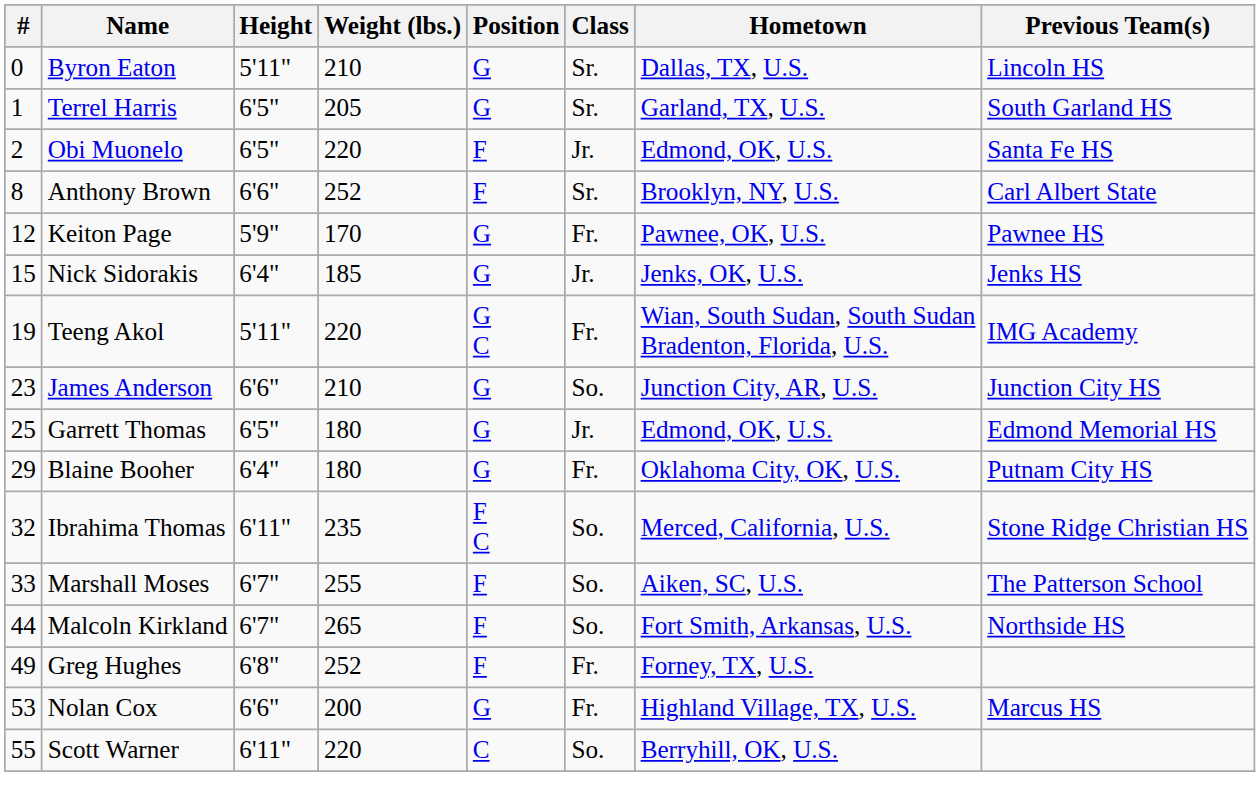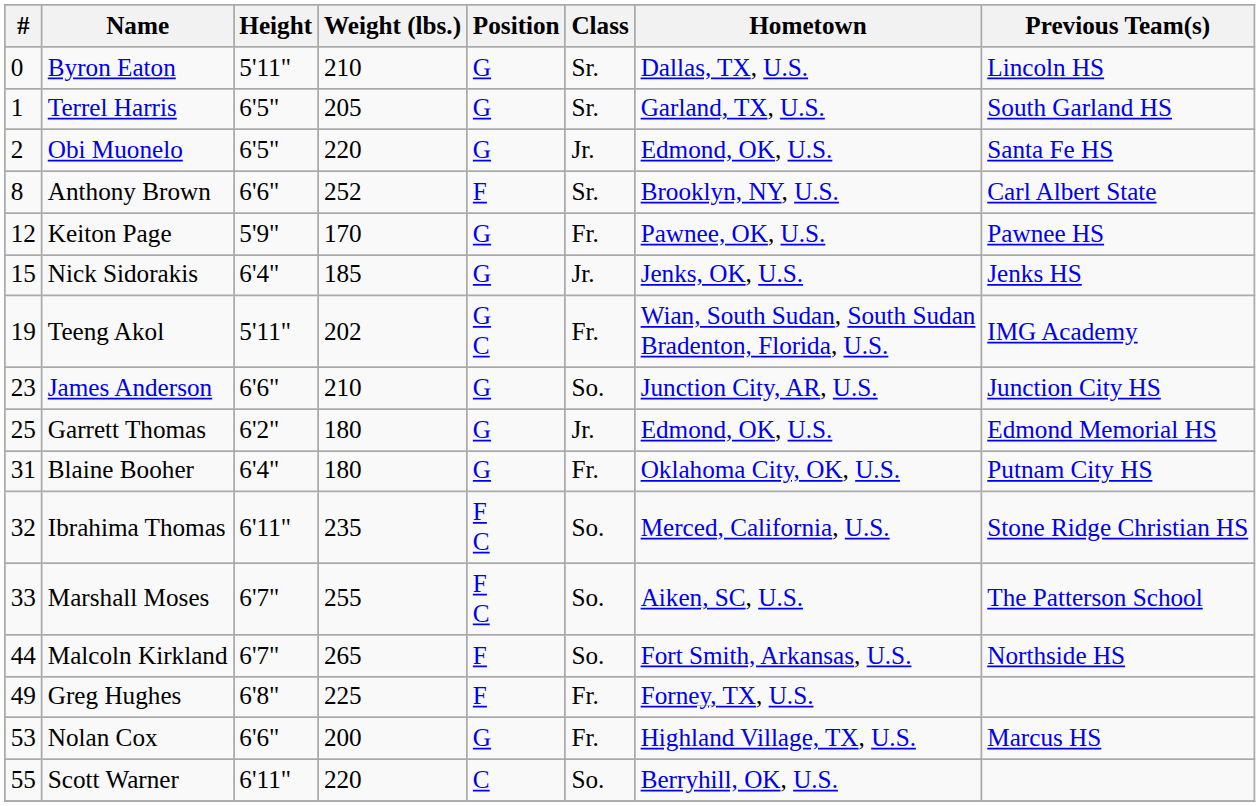 <table class="wikitable" style="font-size: 90%">
 <tr>
 <th>#</th>
 <th>Name</th>
 <th>Height</th>
 <th>Weight (lbs.)</th>
 <th>Position</th>
 <th>Class</th>
 <th>Hometown</th>
 <th>Previous Team(s)</th>
 </tr>
 <tr>
 <td>0</td>
 <td><a href='#'>Byron Eaton</a></td>
 <td>5'11"</td>
 <td>210</td>
 <td><a href='#'>G</a></td>
 <td>Sr.</td>
 <td><a href='#'>Dallas, TX</a>, <a href='#'>U.S.</a></td>
 <td><a href='#'>Lincoln HS</a></td>
 </tr>
 <tr>
 <td>1</td>
 <td><a href='#'>Terrel Harris</a></td>
 <td>6'5"</td>
 <td>205</td>
 <td><a href='#'>G</a></td>
 <td>Sr.</td>
 <td><a href='#'>Garland, TX</a>, <a href='#'>U.S.</a></td>
 <td><a href='#'>South Garland HS</a></td>
 </tr>
 <tr>
 <td>2</td>
 <td><a href='#'>Obi Muonelo</a></td>
 <td>6'5"</td>
 <td>220</td>
-<td><a href='#'>F</a></td>
+<td><a href='#'>G</a></td>
 <td>Jr.</td>
 <td><a href='#'>Edmond, OK</a>, <a href='#'>U.S.</a></td>
 <td><a href='#'>Santa Fe HS</a></td>
 </tr>
 <tr>
 <td>8</td>
 <td>Anthony Brown</td>
 <td>6'6"</td>
 <td>252</td>
 <td><a href='#'>F</a></td>
 <td>Sr.</td>
 <td><a href='#'>Brooklyn, NY</a>, <a href='#'>U.S.</a></td>
 <td><a href='#'>Carl Albert State</a></td>
 </tr>
 <tr>
 <td>12</td>
 <td>Keiton Page</td>
 <td>5'9"</td>
 <td>170</td>
 <td><a href='#'>G</a></td>
 <td>Fr.</td>
 <td><a href='#'>Pawnee, OK</a>, <a href='#'>U.S.</a></td>
 <td><a href='#'>Pawnee HS</a></td>
 </tr>
 <tr>
 <td>15</td>
 <td>Nick Sidorakis</td>
 <td>6'4"</td>
 <td>185</td>
 <td><a href='#'>G</a></td>
 <td>Jr.</td>
 <td><a href='#'>Jenks, OK</a>, <a href='#'>U.S.</a></td>
 <td><a href='#'>Jenks HS</a></td>
 </tr>
 <tr>
 <td>19</td>
 <td>Teeng Akol</td>
 <td>5'11"</td>
-<td>220</td>
+<td>202</td>
 <td><a href='#'>G</a><br><a href='#'>C</a></td>
 <td>Fr.</td>
 <td><a href='#'>Wian, South Sudan</a>, <a href='#'>South Sudan</a><br><a href='#'>Bradenton, Florida</a>, <a href='#'>U.S.</a></td>
 <td><a href='#'>IMG Academy</a></td>
 </tr>
 <tr>
 <td>23</td>
 <td><a href='#'>James Anderson</a></td>
 <td>6'6"</td>
 <td>210</td>
 <td><a href='#'>G</a></td>
 <td>So.</td>
 <td><a href='#'>Junction City, AR</a>, <a href='#'>U.S.</a></td>
 <td><a href='#'>Junction City HS</a></td>
 </tr>
 <tr>
 <td>25</td>
 <td>Garrett Thomas</td>
-<td>6'5"</td>
+<td>6'2"</td>
 <td>180</td>
 <td><a href='#'>G</a></td>
 <td>Jr.</td>
 <td><a href='#'>Edmond, OK</a>, <a href='#'>U.S.</a></td>
 <td><a href='#'>Edmond Memorial HS</a></td>
 </tr>
 <tr>
-<td>29</td>
+<td>31</td>
 <td>Blaine Booher</td>
 <td>6'4"</td>
 <td>180</td>
 <td><a href='#'>G</a></td>
 <td>Fr.</td>
 <td><a href='#'>Oklahoma City, OK</a>, <a href='#'>U.S.</a></td>
 <td><a href='#'>Putnam City HS</a></td>
 </tr>
 <tr>
 <td>32</td>
 <td>Ibrahima Thomas</td>
 <td>6'11"</td>
 <td>235</td>
 <td><a href='#'>F</a><br><a href='#'>C</a></td>
 <td>So.</td>
 <td><a href='#'>Merced, California</a>, <a href='#'>U.S.</a></td>
 <td><a href='#'>Stone Ridge Christian HS</a></td>
 </tr>
 <tr>
 <td>33</td>
 <td>Marshall Moses</td>
 <td>6'7"</td>
 <td>255</td>
-<td><a href='#'>F</a></td>
+<td><a href='#'>F</a><br><a href='#'>C</a></td>
 <td>So.</td>
 <td><a href='#'>Aiken, SC</a>, <a href='#'>U.S.</a></td>
 <td><a href='#'>The Patterson School</a></td>
 </tr>
 <tr>
 <td>44</td>
 <td>Malcoln Kirkland</td>
 <td>6'7"</td>
 <td>265</td>
 <td><a href='#'>F</a></td>
 <td>So.</td>
 <td><a href='#'>Fort Smith, Arkansas</a>, <a href='#'>U.S.</a></td>
 <td><a href='#'>Northside HS</a></td>
 </tr>
 <tr>
 <td>49</td>
 <td>Greg Hughes</td>
 <td>6'8"</td>
-<td>252</td>
+<td>225</td>
 <td><a href='#'>F</a></td>
 <td>Fr.</td>
 <td><a href='#'>Forney, TX</a>, <a href='#'>U.S.</a></td>
 <td></td>
 </tr>
 <tr>
 <td>53</td>
 <td>Nolan Cox</td>
 <td>6'6"</td>
 <td>200</td>
 <td><a href='#'>G</a></td>
 <td>Fr.</td>
 <td><a href='#'>Highland Village, TX</a>, <a href='#'>U.S.</a></td>
 <td><a href='#'>Marcus HS</a></td>
 </tr>
 <tr>
 <td>55</td>
 <td>Scott Warner</td>
 <td>6'11"</td>
 <td>220</td>
 <td><a href='#'>C</a></td>
 <td>So.</td>
 <td><a href='#'>Berryhill, OK</a>, <a href='#'>U.S.</a></td>
 <td></td>
 </tr>
 <tr>
 </tr>
 </table>
